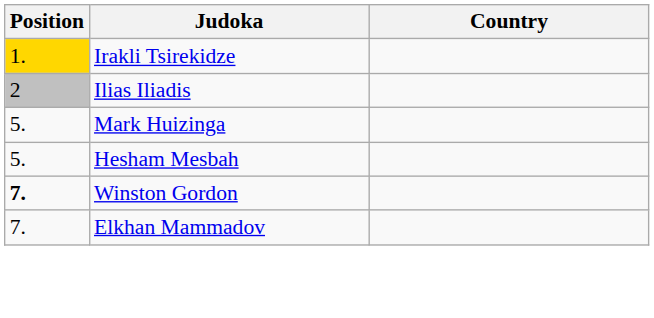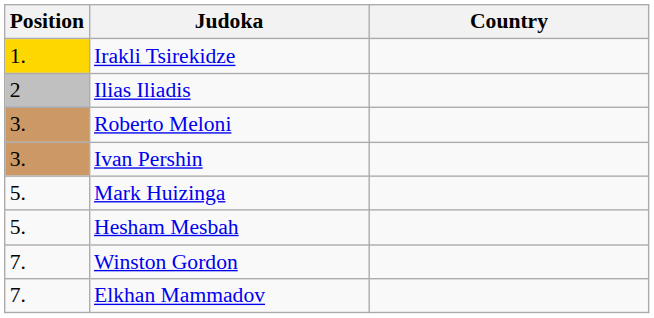 <table class=wikitable>
 <tr>
 <th width=10>Position</th>
 <th width=200>Judoka</th>
 <th width=200>Country</th>
 </tr>
 <tr>
 <td bgcolor=gold>1.</td>
 <td><a href='#'>Irakli Tsirekidze</a></td>
 <td></td>
 </tr>
 <tr>
 <td bgcolor="silver">2</td>
 <td><a href='#'>Ilias Iliadis</a></td>
 <td></td>
 </tr>
 <tr>
+<td bgcolor="CC9966">3.</td>
+<td><a href='#'>Roberto Meloni</a></td>
+<td></td>
+</tr>
+<tr>
+<td bgcolor="CC9966">3.</td>
+<td><a href='#'>Ivan Pershin</a></td>
+<td></td>
+</tr>
+<tr>
 <td>5.</td>
 <td><a href='#'>Mark Huizinga</a></td>
 <td></td>
 </tr>
 <tr>
 <td>5.</td>
 <td><a href='#'>Hesham Mesbah</a></td>
 <td></td>
 </tr>
 <tr>
-<td><strong>7.</strong></td>
+<td>7.</td>
 <td><a href='#'>Winston Gordon</a></td>
 <td></td>
 </tr>
 <tr>
 <td>7.</td>
 <td><a href='#'>Elkhan Mammadov</a></td>
 <td></td>
 </tr>
 </table>
